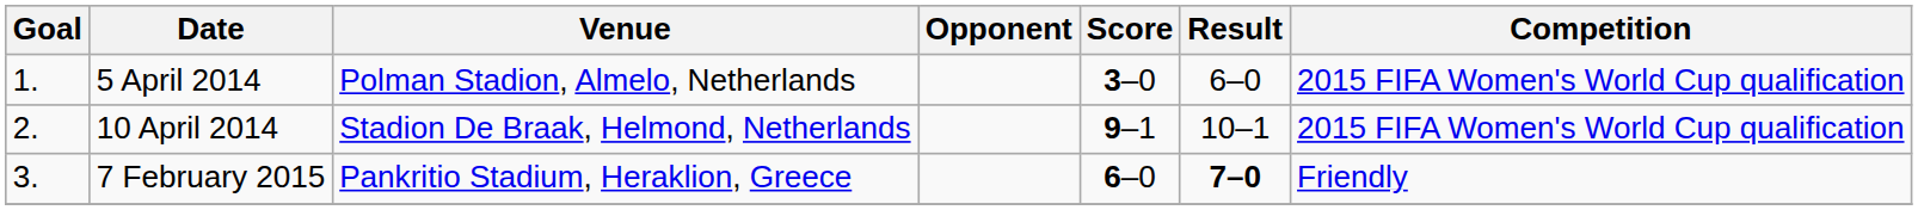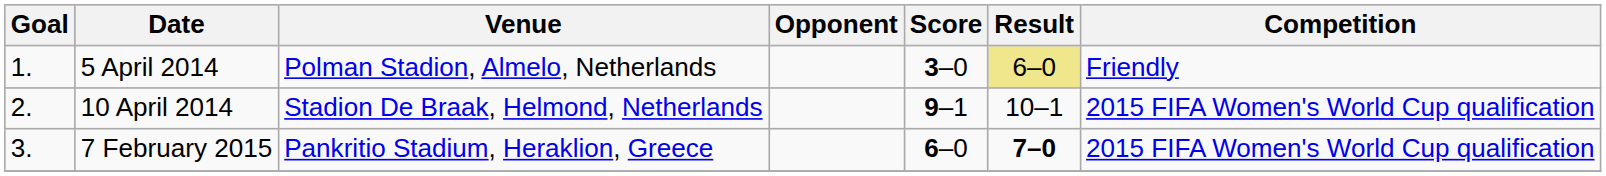 <table class="wikitable">
 <tr>
 <th>Goal</th>
 <th>Date</th>
 <th>Venue</th>
 <th>Opponent</th>
 <th>Score</th>
 <th>Result</th>
 <th>Competition</th>
 </tr>
 <tr>
 <td>1.</td>
 <td>5 April 2014</td>
 <td><a href='#'>Polman Stadion</a>, <a href='#'>Almelo</a>, Netherlands</td>
 <td></td>
 <td align=center><strong>3</strong>–0</td>
-<td align=center>6–0</td>
-<td><a href='#'>2015 FIFA Women's World Cup qualification</a></td>
+<td align=center style="background: khaki;">6–0</td>
+<td><a href='#'>Friendly</a></td>
 </tr>
 <tr>
 <td>2.</td>
 <td>10 April 2014</td>
 <td><a href='#'>Stadion De Braak</a>, <a href='#'>Helmond</a>, <a href='#'>Netherlands</a></td>
 <td></td>
 <td align=center><strong>9</strong>–1</td>
 <td align=center>10–1</td>
 <td><a href='#'>2015 FIFA Women's World Cup qualification</a></td>
 </tr>
 <tr>
 <td>3.</td>
 <td>7 February 2015</td>
 <td><a href='#'>Pankritio Stadium</a>, <a href='#'>Heraklion</a>, <a href='#'>Greece</a></td>
 <td></td>
 <td align=center><strong>6</strong>–0</td>
 <td align=center><strong>7–0</strong></td>
-<td><a href='#'>Friendly</a></td>
+<td><a href='#'>2015 FIFA Women's World Cup qualification</a></td>
 </tr>
 <tr>
 </tr>
 </table>
